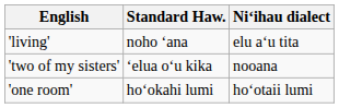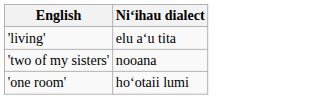 <table class="wikitable">
 <tr>
 <th>English</th>
-<th>Standard Haw.</th>
 <th>Niʻihau dialect</th>
 </tr>
 <tr>
 <td>'living'</td>
-<td>noho ʻana</td>
 <td>elu aʻu tita</td>
 </tr>
 <tr>
 <td>'two of my sisters'</td>
-<td>ʻelua oʻu kika</td>
 <td>nooana</td>
 </tr>
 <tr>
 <td>'one room'</td>
-<td>hoʻokahi lumi</td>
 <td>hoʻotaii lumi</td>
 </tr>
 </table>
